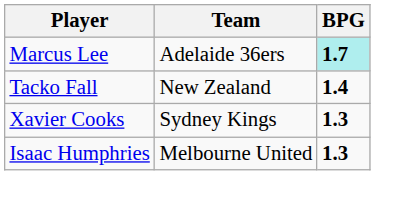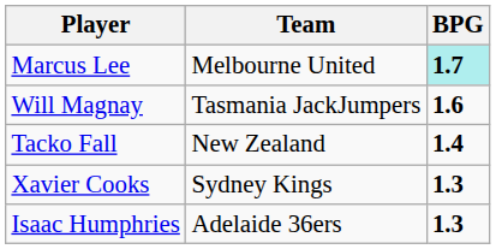 <table class="wikitable">
 <tr>
 <th>Player</th>
 <th>Team</th>
 <th>BPG</th>
 </tr>
 <tr>
 <td><a href='#'>Marcus Lee</a></td>
-<td><a href='#'></a> Adelaide 36ers</td>
+<td><a href='#'></a> Melbourne United</td>
 <td style="background: paleturquoise;"><strong>1.7</strong></td>
+</tr>
+<tr>
+<td><a href='#'>Will Magnay</a></td>
+<td><a href='#'></a> Tasmania JackJumpers</td>
+<td><strong>1.6</strong></td>
 </tr>
 <tr>
 <td><a href='#'>Tacko Fall</a></td>
 <td><a href='#'></a> New Zealand</td>
 <td><strong>1.4</strong></td>
 </tr>
 <tr>
 <td><a href='#'>Xavier Cooks</a></td>
 <td><a href='#'></a> Sydney Kings</td>
 <td><strong>1.3</strong></td>
 </tr>
 <tr>
 <td><a href='#'>Isaac Humphries</a></td>
-<td><a href='#'></a> Melbourne United</td>
+<td><a href='#'></a> Adelaide 36ers</td>
 <td><strong>1.3</strong></td>
 </tr>
 </table>
